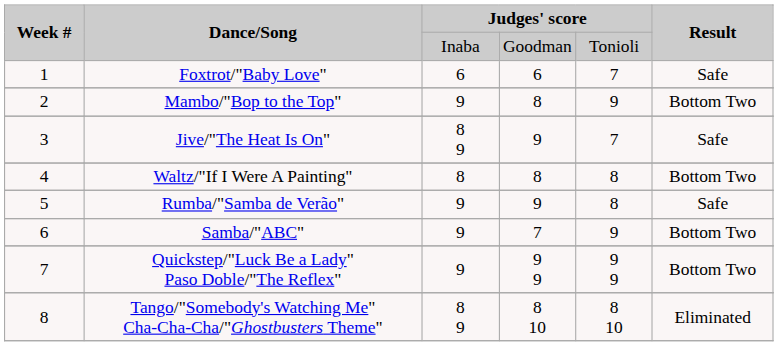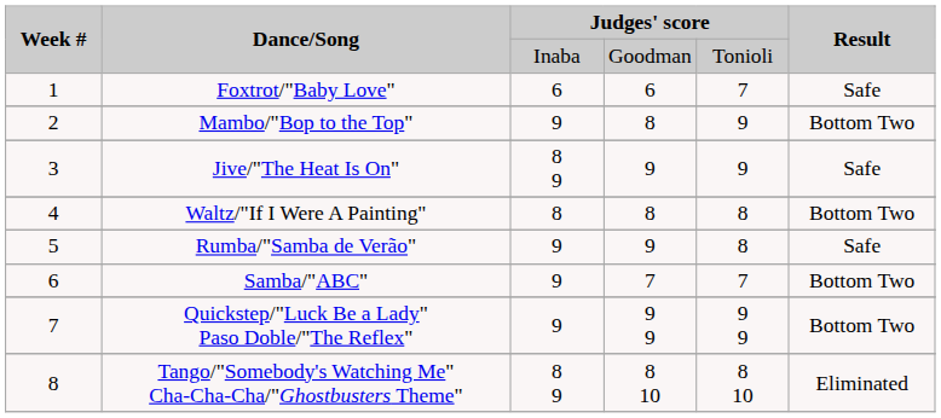 <table class="wikitable" style="float:left;">
 <tr style="text-align: center; background:#ccc;">
 <td rowspan="2"><strong>Week #</strong></td>
 <td rowspan="2"><strong>Dance/Song</strong></td>
 <td colspan="3"><strong>Judges' score</strong></td>
 <td rowspan="2"><strong>Result</strong></td>
 </tr>
 <tr style="text-align: center; background:#ccc;">
 <td style="width:10%; ">Inaba</td>
 <td style="width:10%; ">Goodman</td>
 <td style="width:10%; ">Tonioli</td>
 </tr>
 <tr>
 <td style="text-align: center; background:#faf6f6;">1</td>
 <td style="text-align: center; background:#faf6f6;"><a href='#'>Foxtrot</a>/"<a href='#'>Baby Love</a>"</td>
 <td style="text-align: center; background:#faf6f6;">6</td>
 <td style="text-align: center; background:#faf6f6;">6</td>
 <td style="text-align: center; background:#faf6f6;">7</td>
 <td style="text-align: center; background:#faf6f6;">Safe</td>
 </tr>
 <tr style="text-align: center; background:#faf6f6;">
 </tr>
 <tr>
 <td style="text-align: center; background:#faf6f6;">2</td>
 <td style="text-align: center; background:#faf6f6;"><a href='#'>Mambo</a>/"<a href='#'>Bop to the Top</a>"</td>
 <td style="text-align: center; background:#faf6f6;">9</td>
 <td style="text-align: center; background:#faf6f6;">8</td>
 <td style="text-align: center; background:#faf6f6;">9</td>
 <td style="text-align: center; background:#faf6f6;">Bottom Two</td>
 </tr>
 <tr style="text-align: center; background:#faf6f6;">
 </tr>
 <tr>
 <td style="text-align: center; background:#faf6f6;">3</td>
 <td style="text-align: center; background:#faf6f6;"><a href='#'>Jive</a>/"<a href='#'>The Heat Is On</a>"</td>
 <td style="text-align: center; background:#faf6f6;">8<br>9</td>
 <td style="text-align: center; background:#faf6f6;">9</td>
-<td style="text-align: center; background:#faf6f6;">7</td>
+<td style="text-align: center; background:#faf6f6;">9</td>
 <td style="text-align: center; background:#faf6f6;">Safe</td>
 </tr>
 <tr style="text-align: center; background:#faf6f6;">
 </tr>
 <tr>
 <td style="text-align: center; background:#faf6f6;">4</td>
 <td style="text-align: center; background:#faf6f6;"><a href='#'>Waltz</a>/"If I Were A Painting"</td>
 <td style="text-align: center; background:#faf6f6;">8</td>
 <td style="text-align: center; background:#faf6f6;">8</td>
 <td style="text-align: center; background:#faf6f6;">8</td>
 <td style="text-align: center; background:#faf6f6;">Bottom Two</td>
 </tr>
 <tr style="text-align: center; background:#faf6f6;">
 </tr>
 <tr>
 <td style="text-align: center; background:#faf6f6;">5</td>
 <td style="text-align: center; background:#faf6f6;"><a href='#'>Rumba</a>/"<a href='#'>Samba de Verão</a>"</td>
 <td style="text-align: center; background:#faf6f6;">9</td>
 <td style="text-align: center; background:#faf6f6;">9</td>
 <td style="text-align: center; background:#faf6f6;">8</td>
 <td style="text-align: center; background:#faf6f6;">Safe</td>
 </tr>
 <tr style="text-align: center; background:#faf6f6;">
 </tr>
 <tr>
 <td style="text-align: center; background:#faf6f6;">6</td>
 <td style="text-align: center; background:#faf6f6;"><a href='#'>Samba</a>/"<a href='#'>ABC</a>"</td>
 <td style="text-align: center; background:#faf6f6;">9</td>
 <td style="text-align: center; background:#faf6f6;">7</td>
-<td style="text-align: center; background:#faf6f6;">9</td>
+<td style="text-align: center; background:#faf6f6;">7</td>
 <td style="text-align: center; background:#faf6f6;">Bottom Two</td>
 </tr>
 <tr style="text-align: center; background:#faf6f6;">
 </tr>
 <tr>
 <td style="text-align: center; background:#faf6f6;">7</td>
 <td style="text-align: center; background:#faf6f6;"><a href='#'>Quickstep</a>/"<a href='#'>Luck Be a Lady</a>"<br><a href='#'>Paso Doble</a>/"<a href='#'>The Reflex</a>"</td>
 <td style="text-align: center; background:#faf6f6;">9</td>
 <td style="text-align: center; background:#faf6f6;">9<br>9</td>
 <td style="text-align: center; background:#faf6f6;">9<br>9</td>
 <td style="text-align: center; background:#faf6f6;">Bottom Two</td>
 </tr>
 <tr style="text-align: center; background:#faf6f6;">
 </tr>
 <tr>
 <td style="text-align: center; background:#faf6f6;">8</td>
 <td style="text-align: center; background:#faf6f6;"><a href='#'>Tango</a>/"<a href='#'>Somebody's Watching Me</a>"<br><a href='#'>Cha-Cha-Cha</a>/"<a href='#'><em>Ghostbusters</em> Theme</a>"</td>
 <td style="text-align: center; background:#faf6f6;">8<br>9</td>
 <td style="text-align: center; background:#faf6f6;">8<br>10</td>
 <td style="text-align: center; background:#faf6f6;">8<br>10</td>
 <td style="text-align: center; background:#faf6f6;">Eliminated</td>
 </tr>
 <tr style="text-align: center; background:#faf6f6;">
 </tr>
 </table>
